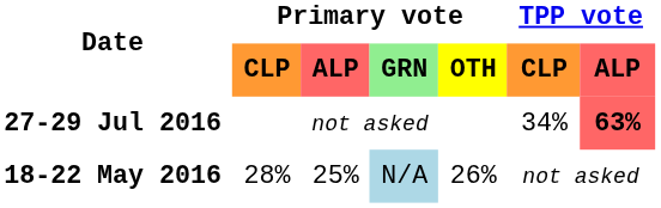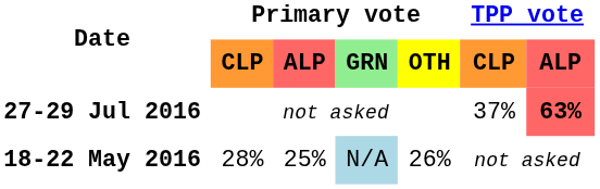 <table class="toccolours" cellpadding="5" cellspacing="0" style="text-align:center; margin-right:.5em; margin-top:.4em; font-size:90%;">
 <tr>
 <th rowspan="2">Date</th>
 <th colspan="4">Primary vote</th>
 <th colspan="2"><a href='#'>TPP vote</a></th>
 </tr>
 <tr>
 <th style="background:#f93;">CLP</th>
 <th style="background:#f66;">ALP</th>
 <th style="background:#90ee90;">GRN</th>
 <th style="background:#ff0;;">OTH</th>
 <th style="background:#f93;">CLP</th>
 <th style="background:#f66;">ALP</th>
 </tr>
 <tr>
 <th>27-29 Jul 2016</th>
 <td colspan=4><em><small>not asked</small></em></td>
-<td>34%</td>
+<td>37%</td>
 <td style="background:#f66;"><strong>63%</strong></td>
 </tr>
 <tr>
 <th>18-22 May 2016</th>
 <td>28%</td>
 <td>25%</td>
 <td style="background: lightblue;">N/A</td>
 <td>26%</td>
 <td colspan=2><em><small>not asked</small></em></td>
 </tr>
 </table>
